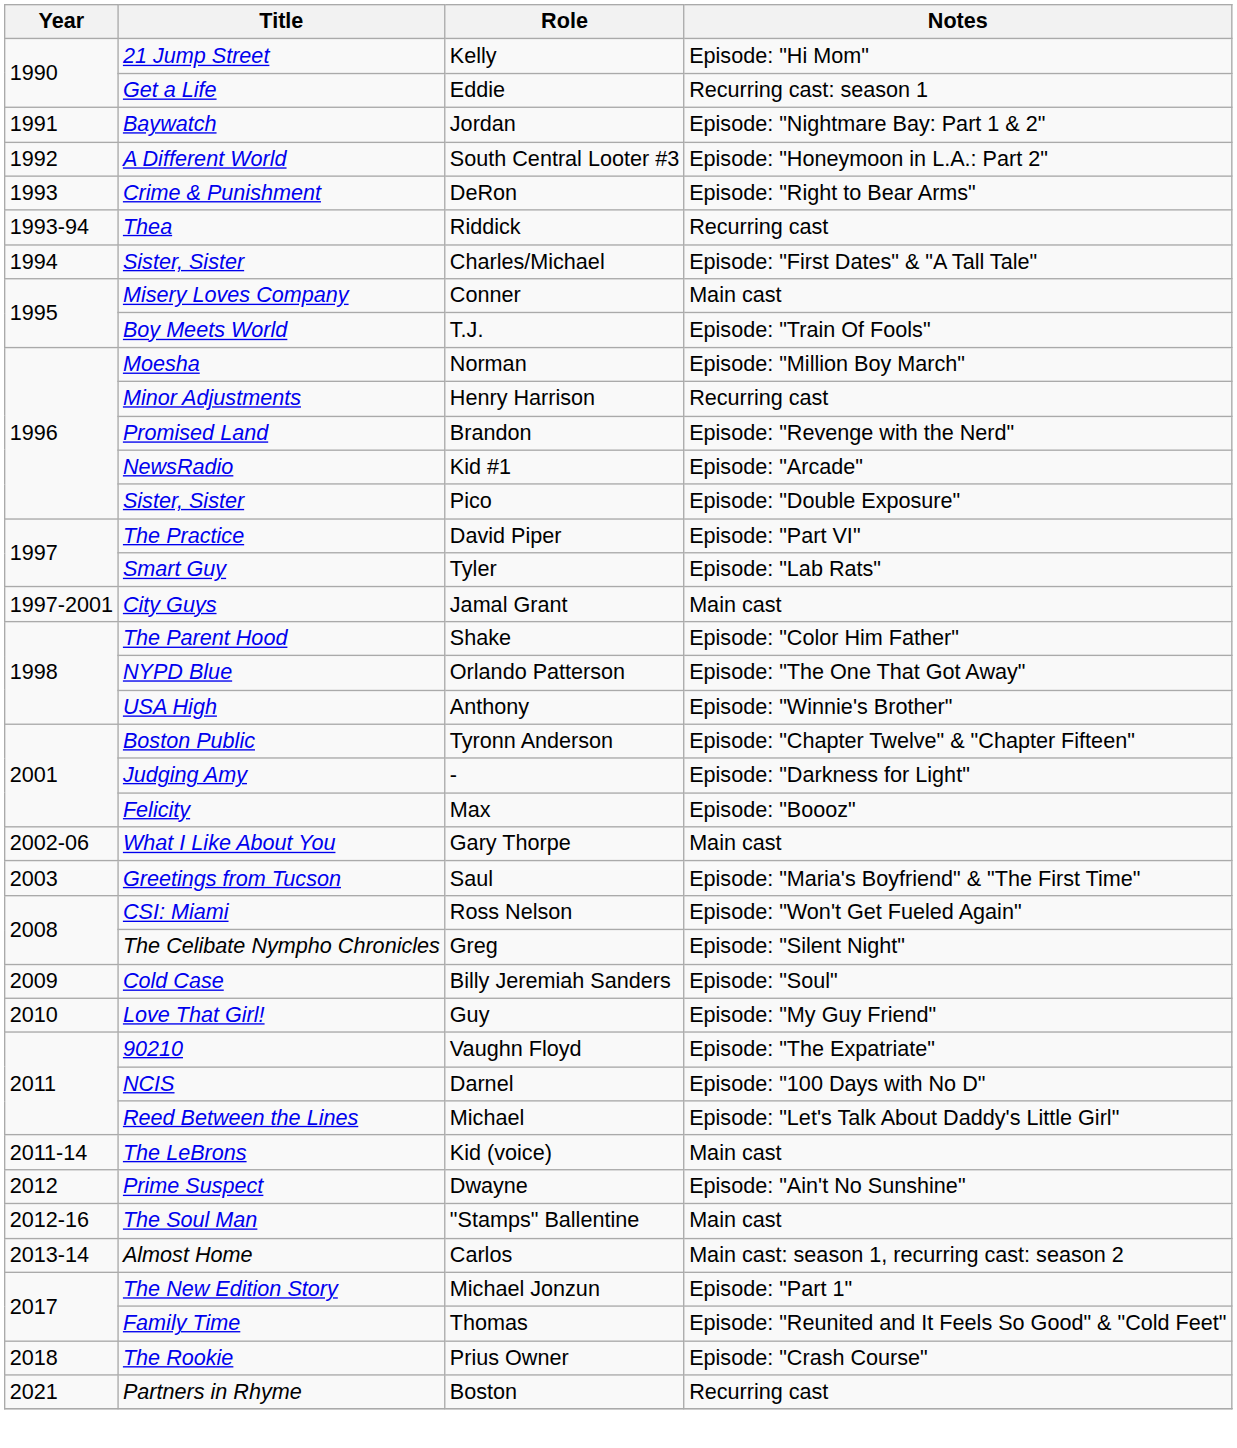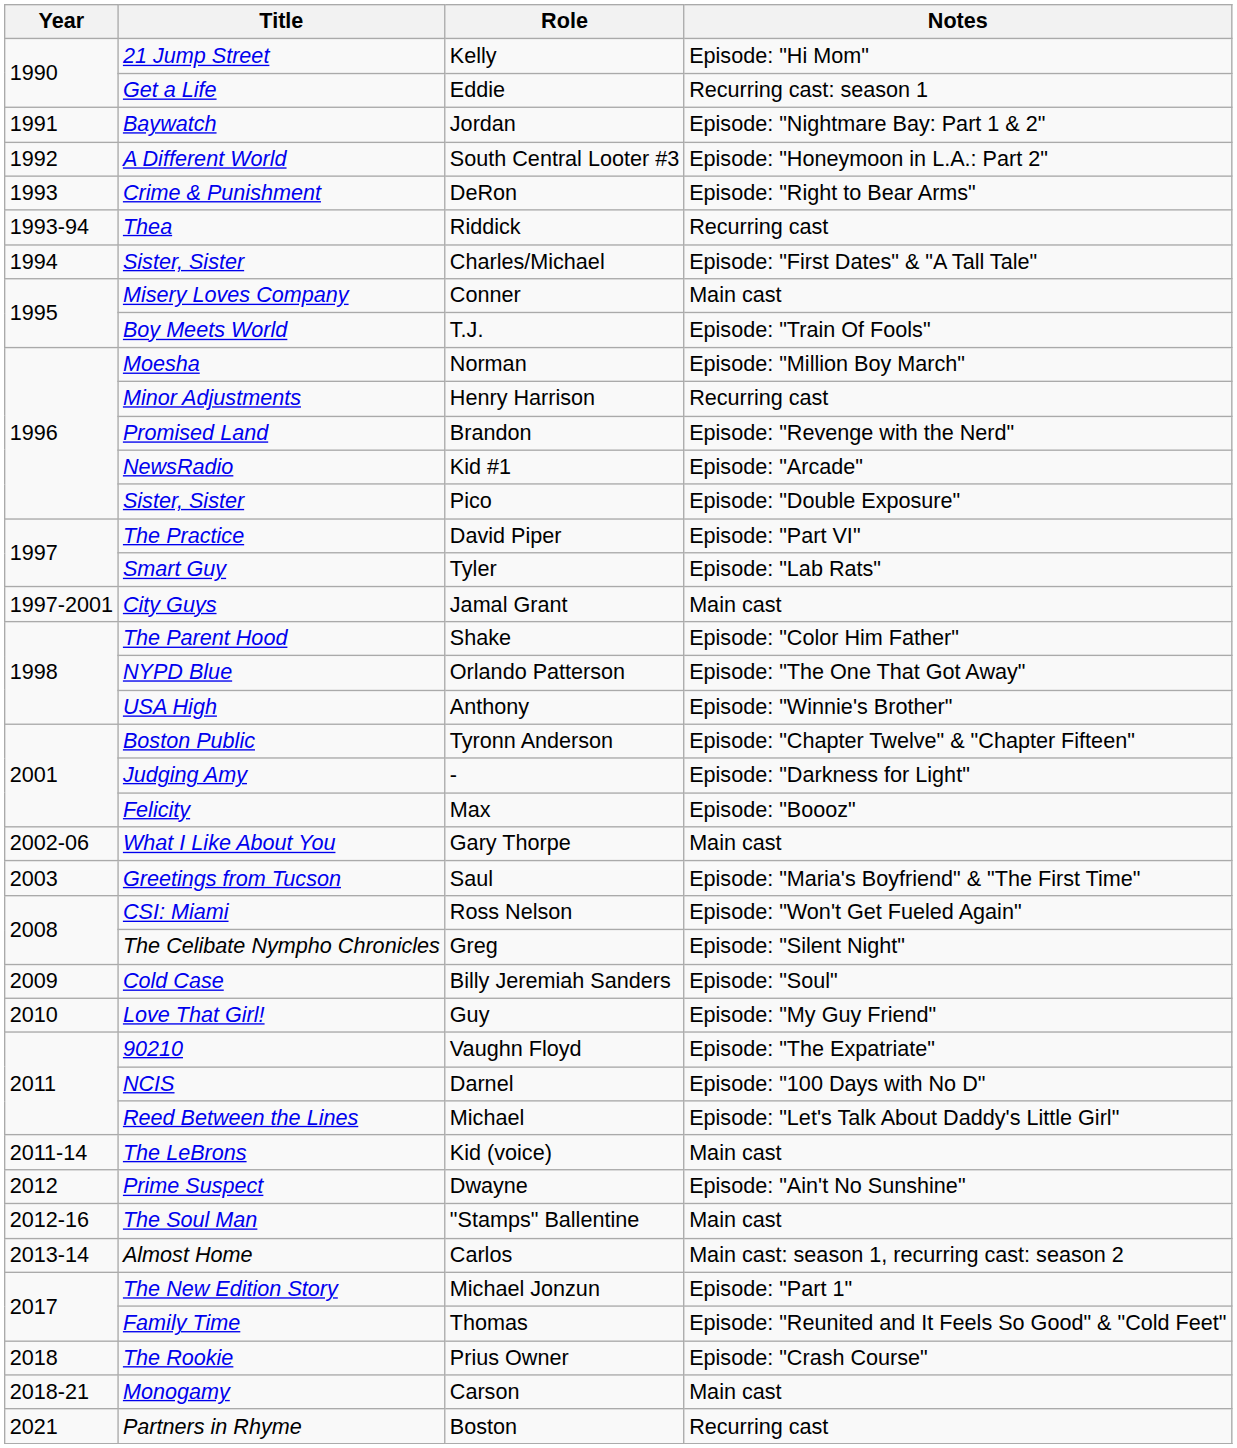 <table class="wikitable plainrowheaders sortable" style="margin-right: 0;">
 <tr>
 <th>Year</th>
 <th>Title</th>
 <th>Role</th>
 <th>Notes</th>
 </tr>
 <tr>
 <td rowspan="2">1990</td>
 <td><em><a href='#'>21 Jump Street</a></em></td>
 <td>Kelly</td>
 <td>Episode: "Hi Mom"</td>
 </tr>
 <tr>
 <td><em><a href='#'>Get a Life</a></em></td>
 <td>Eddie</td>
 <td>Recurring cast: season 1</td>
 </tr>
 <tr>
 <td>1991</td>
 <td><em><a href='#'>Baywatch</a></em></td>
 <td>Jordan</td>
 <td>Episode: "Nightmare Bay: Part 1 & 2"</td>
 </tr>
 <tr>
 <td>1992</td>
 <td><em><a href='#'>A Different World</a></em></td>
 <td>South Central Looter #3</td>
 <td>Episode: "Honeymoon in L.A.: Part 2"</td>
 </tr>
 <tr>
 <td>1993</td>
 <td><em><a href='#'>Crime & Punishment</a></em></td>
 <td>DeRon</td>
 <td>Episode: "Right to Bear Arms"</td>
 </tr>
 <tr>
 <td>1993-94</td>
 <td><em><a href='#'>Thea</a></em></td>
 <td>Riddick</td>
 <td>Recurring cast</td>
 </tr>
 <tr>
 <td>1994</td>
 <td><em><a href='#'>Sister, Sister</a></em></td>
 <td>Charles/Michael</td>
 <td>Episode: "First Dates" & "A Tall Tale"</td>
 </tr>
 <tr>
 <td rowspan="2">1995</td>
 <td><em><a href='#'>Misery Loves Company</a></em></td>
 <td>Conner</td>
 <td>Main cast</td>
 </tr>
 <tr>
 <td><em><a href='#'>Boy Meets World</a></em></td>
 <td>T.J.</td>
 <td>Episode: "Train Of Fools"</td>
 </tr>
 <tr>
 <td rowspan="5">1996</td>
 <td><em><a href='#'>Moesha</a></em></td>
 <td>Norman</td>
 <td>Episode: "Million Boy March"</td>
 </tr>
 <tr>
 <td><em><a href='#'>Minor Adjustments</a></em></td>
 <td>Henry Harrison</td>
 <td>Recurring cast</td>
 </tr>
 <tr>
 <td><em><a href='#'>Promised Land</a></em></td>
 <td>Brandon</td>
 <td>Episode: "Revenge with the Nerd"</td>
 </tr>
 <tr>
 <td><em><a href='#'>NewsRadio</a></em></td>
 <td>Kid #1</td>
 <td>Episode: "Arcade"</td>
 </tr>
 <tr>
 <td><em><a href='#'>Sister, Sister</a></em></td>
 <td>Pico</td>
 <td>Episode: "Double Exposure"</td>
 </tr>
 <tr>
 <td rowspan="2">1997</td>
 <td><em><a href='#'>The Practice</a></em></td>
 <td>David Piper</td>
 <td>Episode: "Part VI"</td>
 </tr>
 <tr>
 <td><em><a href='#'>Smart Guy</a></em></td>
 <td>Tyler</td>
 <td>Episode: "Lab Rats"</td>
 </tr>
 <tr>
 <td>1997-2001</td>
 <td><em><a href='#'>City Guys</a></em></td>
 <td>Jamal Grant</td>
 <td>Main cast</td>
 </tr>
 <tr>
 <td rowspan="3">1998</td>
 <td><em><a href='#'>The Parent Hood</a></em></td>
 <td>Shake</td>
 <td>Episode: "Color Him Father"</td>
 </tr>
 <tr>
 <td><em><a href='#'>NYPD Blue</a></em></td>
 <td>Orlando Patterson</td>
 <td>Episode: "The One That Got Away"</td>
 </tr>
 <tr>
 <td><em><a href='#'>USA High</a></em></td>
 <td>Anthony</td>
 <td>Episode: "Winnie's Brother"</td>
 </tr>
 <tr>
 <td rowspan="3">2001</td>
 <td><em><a href='#'>Boston Public</a></em></td>
 <td>Tyronn Anderson</td>
 <td>Episode: "Chapter Twelve" & "Chapter Fifteen"</td>
 </tr>
 <tr>
 <td><em><a href='#'>Judging Amy</a></em></td>
 <td>-</td>
 <td>Episode: "Darkness for Light"</td>
 </tr>
 <tr>
 <td><em><a href='#'>Felicity</a></em></td>
 <td>Max</td>
 <td>Episode: "Boooz"</td>
 </tr>
 <tr>
 <td>2002-06</td>
 <td><em><a href='#'>What I Like About You</a></em></td>
 <td>Gary Thorpe</td>
 <td>Main cast</td>
 </tr>
 <tr>
 <td>2003</td>
 <td><em><a href='#'>Greetings from Tucson</a></em></td>
 <td>Saul</td>
 <td>Episode: "Maria's Boyfriend" & "The First Time"</td>
 </tr>
 <tr>
 <td rowspan="2">2008</td>
 <td><em><a href='#'>CSI: Miami</a></em></td>
 <td>Ross Nelson</td>
 <td>Episode: "Won't Get Fueled Again"</td>
 </tr>
 <tr>
 <td><em>The Celibate Nympho Chronicles</em></td>
 <td>Greg</td>
 <td>Episode: "Silent Night"</td>
 </tr>
 <tr>
 <td>2009</td>
 <td><em><a href='#'>Cold Case</a></em></td>
 <td>Billy Jeremiah Sanders</td>
 <td>Episode: "Soul"</td>
 </tr>
 <tr>
 <td>2010</td>
 <td><em><a href='#'>Love That Girl!</a></em></td>
 <td>Guy</td>
 <td>Episode: "My Guy Friend"</td>
 </tr>
 <tr>
 <td rowspan="3">2011</td>
 <td><em><a href='#'>90210</a></em></td>
 <td>Vaughn Floyd</td>
 <td>Episode: "The Expatriate"</td>
 </tr>
 <tr>
 <td><em><a href='#'>NCIS</a></em></td>
 <td>Darnel</td>
 <td>Episode: "100 Days with No D"</td>
 </tr>
 <tr>
 <td><em><a href='#'>Reed Between the Lines</a></em></td>
 <td>Michael</td>
 <td>Episode: "Let's Talk About Daddy's Little Girl"</td>
 </tr>
 <tr>
 <td>2011-14</td>
 <td><em><a href='#'>The LeBrons</a></em></td>
 <td>Kid (voice)</td>
 <td>Main cast</td>
 </tr>
 <tr>
 <td>2012</td>
 <td><em><a href='#'>Prime Suspect</a></em></td>
 <td>Dwayne</td>
 <td>Episode: "Ain't No Sunshine"</td>
 </tr>
 <tr>
 <td>2012-16</td>
 <td><em><a href='#'>The Soul Man</a></em></td>
 <td>"Stamps" Ballentine</td>
 <td>Main cast</td>
 </tr>
 <tr>
 <td>2013-14</td>
 <td><em>Almost Home</em></td>
 <td>Carlos</td>
 <td>Main cast: season 1, recurring cast: season 2</td>
 </tr>
 <tr>
 <td rowspan="2">2017</td>
 <td><em><a href='#'>The New Edition Story</a></em></td>
 <td>Michael Jonzun</td>
 <td>Episode: "Part 1"</td>
 </tr>
 <tr>
 <td><em><a href='#'>Family Time</a></em></td>
 <td>Thomas</td>
 <td>Episode: "Reunited and It Feels So Good" & "Cold Feet"</td>
 </tr>
 <tr>
 <td>2018</td>
 <td><em><a href='#'>The Rookie</a></em></td>
 <td>Prius Owner</td>
 <td>Episode: "Crash Course"</td>
 </tr>
 <tr>
+<td>2018-21</td>
+<td><em><a href='#'>Monogamy</a></em></td>
+<td>Carson</td>
+<td>Main cast</td>
+</tr>
+<tr>
 <td>2021</td>
 <td><em>Partners in Rhyme</em></td>
 <td>Boston</td>
 <td>Recurring cast</td>
 </tr>
 <tr>
 </tr>
 </table>
